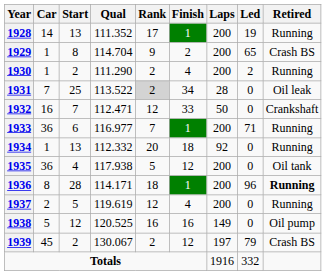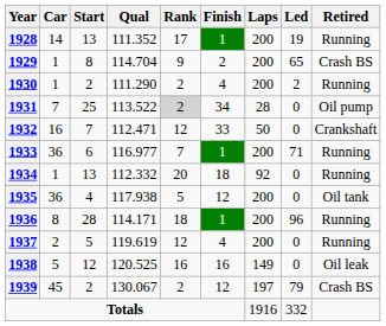 <table class="wikitable" style="text-align:center">
 <tr>
 <th>Year</th>
 <th>Car</th>
 <th>Start</th>
 <th>Qual</th>
 <th>Rank</th>
 <th>Finish</th>
 <th>Laps</th>
 <th>Led</th>
 <th>Retired</th>
 </tr>
 <tr>
 <th><a href='#'>1928</a></th>
 <td>14</td>
 <td>13</td>
 <td>111.352</td>
 <td>17</td>
 <td style="background:green;color:white">1</td>
 <td>200</td>
 <td>19</td>
 <td>Running</td>
 </tr>
 <tr>
 <th><a href='#'>1929</a></th>
 <td>1</td>
 <td>8</td>
 <td>114.704</td>
 <td>9</td>
 <td>2</td>
 <td>200</td>
 <td>65</td>
 <td>Crash BS</td>
 </tr>
 <tr>
 <th><a href='#'>1930</a></th>
 <td>1</td>
 <td>2</td>
 <td>111.290</td>
 <td>2</td>
 <td>4</td>
 <td>200</td>
 <td>2</td>
 <td>Running</td>
 </tr>
 <tr>
 <th><a href='#'>1931</a></th>
 <td>7</td>
 <td>25</td>
 <td>113.522</td>
 <td style="background: lightgrey;">2</td>
 <td>34</td>
 <td>28</td>
 <td>0</td>
-<td>Oil leak</td>
+<td>Oil pump</td>
 </tr>
 <tr>
 <th><a href='#'>1932</a></th>
 <td>16</td>
 <td>7</td>
 <td>112.471</td>
 <td>12</td>
 <td>33</td>
 <td>50</td>
 <td>0</td>
 <td>Crankshaft</td>
 </tr>
 <tr>
 <th><a href='#'>1933</a></th>
 <td>36</td>
 <td>6</td>
 <td>116.977</td>
 <td>7</td>
 <td style="background:green;color:white">1</td>
 <td>200</td>
 <td>71</td>
 <td>Running</td>
 </tr>
 <tr>
 <th><a href='#'>1934</a></th>
 <td>1</td>
 <td>13</td>
 <td>112.332</td>
 <td>20</td>
 <td>18</td>
 <td>92</td>
 <td>0</td>
 <td>Running</td>
 </tr>
 <tr>
 <th><a href='#'>1935</a></th>
 <td>36</td>
 <td>4</td>
 <td>117.938</td>
 <td>5</td>
 <td>12</td>
 <td>200</td>
 <td>0</td>
 <td>Oil tank</td>
 </tr>
 <tr>
 <th><a href='#'>1936</a></th>
 <td>8</td>
 <td>28</td>
 <td>114.171</td>
 <td>18</td>
 <td style="background:green;color:white">1</td>
 <td>200</td>
 <td>96</td>
-<td><strong>Running</strong></td>
+<td>Running</td>
 </tr>
 <tr>
 <th><a href='#'>1937</a></th>
 <td>2</td>
 <td>5</td>
 <td>119.619</td>
 <td>12</td>
 <td>4</td>
 <td>200</td>
 <td>0</td>
 <td>Running</td>
 </tr>
 <tr>
 <th><a href='#'>1938</a></th>
 <td>5</td>
 <td>12</td>
 <td>120.525</td>
 <td>16</td>
 <td>16</td>
 <td>149</td>
 <td>0</td>
-<td>Oil pump</td>
+<td>Oil leak</td>
 </tr>
 <tr>
 <th><a href='#'>1939</a></th>
 <td>45</td>
 <td>2</td>
 <td>130.067</td>
 <td>2</td>
 <td>12</td>
 <td>197</td>
 <td>79</td>
 <td>Crash BS</td>
 </tr>
 <tr>
 <td colspan=6><strong>Totals</strong></td>
 <td>1916</td>
 <td>332</td>
 <td></td>
 </tr>
 </table>
